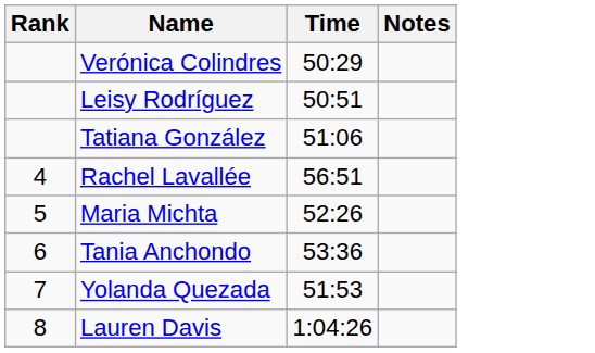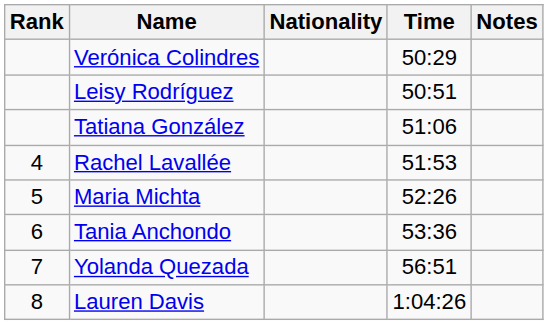 <table class="wikitable sortable" style="text-align:center">
 <tr>
 <th>Rank</th>
 <th>Name</th>
+<th>Nationality</th>
 <th>Time</th>
 <th>Notes</th>
 </tr>
 <tr>
 <td align=center></td>
 <td align=left><a href='#'>Verónica Colindres</a></td>
+<td align=left></td>
 <td>50:29</td>
 <td></td>
 </tr>
 <tr>
 <td align=center></td>
 <td align=left><a href='#'>Leisy Rodríguez</a></td>
+<td align=left></td>
 <td>50:51</td>
 <td></td>
 </tr>
 <tr>
 <td align=center></td>
 <td align=left><a href='#'>Tatiana González</a></td>
+<td align=left></td>
 <td>51:06</td>
 <td></td>
 </tr>
 <tr>
 <td align=center>4</td>
 <td align=left><a href='#'>Rachel Lavallée</a></td>
-<td>56:51</td>
+<td align=left></td>
+<td>51:53</td>
 <td></td>
 </tr>
 <tr>
 <td align=center>5</td>
 <td align=left><a href='#'>Maria Michta</a></td>
+<td align=left></td>
 <td>52:26</td>
 <td></td>
 </tr>
 <tr>
 <td align=center>6</td>
 <td align=left><a href='#'>Tania Anchondo</a></td>
+<td align=left></td>
 <td>53:36</td>
 <td></td>
 </tr>
 <tr>
 <td align=center>7</td>
 <td align=left><a href='#'>Yolanda Quezada</a></td>
-<td>51:53</td>
+<td align=left></td>
+<td>56:51</td>
 <td></td>
 </tr>
 <tr>
 <td align=center>8</td>
 <td align=left><a href='#'>Lauren Davis</a></td>
+<td align=left></td>
 <td>1:04:26</td>
 <td></td>
 </tr>
 </table>
